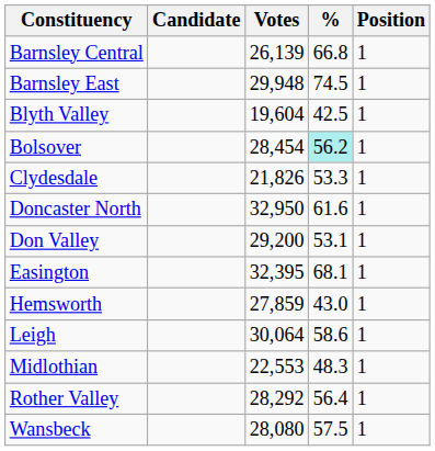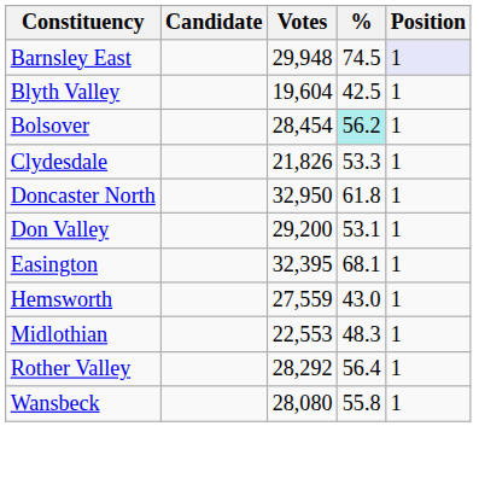 <table class="wikitable sortable">
 <tr>
 <th>Constituency</th>
 <th>Candidate</th>
 <th>Votes</th>
 <th>%</th>
 <th>Position</th>
 </tr>
 <tr>
-<td><a href='#'>Barnsley Central</a></td>
-<td></td>
-<td>26,139</td>
-<td>66.8</td>
-<td>1</td>
-</tr>
-<tr>
 <td><a href='#'>Barnsley East</a></td>
 <td></td>
 <td>29,948</td>
 <td>74.5</td>
-<td>1</td>
+<td style="background: lavender;">1</td>
 </tr>
 <tr>
 <td><a href='#'>Blyth Valley</a></td>
 <td></td>
 <td>19,604</td>
 <td>42.5</td>
 <td>1</td>
 </tr>
 <tr>
 <td><a href='#'>Bolsover</a></td>
 <td></td>
 <td>28,454</td>
 <td style="background: paleturquoise;">56.2</td>
 <td>1</td>
 </tr>
 <tr>
 <td><a href='#'>Clydesdale</a></td>
 <td></td>
 <td>21,826</td>
 <td>53.3</td>
 <td>1</td>
 </tr>
 <tr>
 <td><a href='#'>Doncaster North</a></td>
 <td></td>
 <td>32,950</td>
-<td>61.6</td>
+<td>61.8</td>
 <td>1</td>
 </tr>
 <tr>
 <td><a href='#'>Don Valley</a></td>
 <td></td>
 <td>29,200</td>
 <td>53.1</td>
 <td>1</td>
 </tr>
 <tr>
 <td><a href='#'>Easington</a></td>
 <td></td>
 <td>32,395</td>
 <td>68.1</td>
 <td>1</td>
 </tr>
 <tr>
 <td><a href='#'>Hemsworth</a></td>
 <td></td>
-<td>27,859</td>
+<td>27,559</td>
 <td>43.0</td>
-<td>1</td>
-</tr>
-<tr>
-<td><a href='#'>Leigh</a></td>
-<td></td>
-<td>30,064</td>
-<td>58.6</td>
 <td>1</td>
 </tr>
 <tr>
 <td><a href='#'>Midlothian</a></td>
 <td></td>
 <td>22,553</td>
 <td>48.3</td>
 <td>1</td>
 </tr>
 <tr>
 <td><a href='#'>Rother Valley</a></td>
 <td></td>
 <td>28,292</td>
 <td>56.4</td>
 <td>1</td>
 </tr>
 <tr>
 <td><a href='#'>Wansbeck</a></td>
 <td></td>
 <td>28,080</td>
-<td>57.5</td>
+<td>55.8</td>
 <td>1</td>
 </tr>
 </table>
